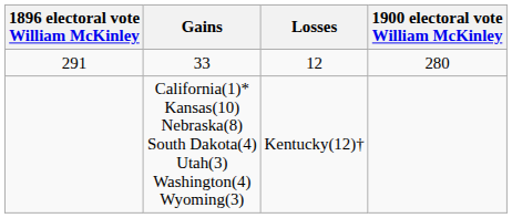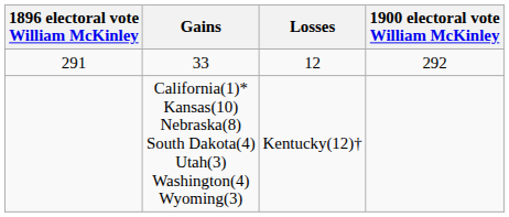 <table class="wikitable" style="text-align:center">
 <tr>
 <th>1896 electoral vote<br><a href='#'>William McKinley</a></th>
 <th>Gains</th>
 <th>Losses</th>
 <th>1900 electoral vote<br><a href='#'>William McKinley</a></th>
 </tr>
 <tr>
 <td>291</td>
 <td> 33</td>
 <td> 12</td>
-<td>280</td>
+<td>292</td>
 </tr>
 <tr>
 <td></td>
 <td>California(1)*<br>Kansas(10)<br>Nebraska(8)<br>South Dakota(4)<br>Utah(3)<br>Washington(4)<br>Wyoming(3)</td>
 <td>Kentucky(12)†</td>
 <td></td>
 </tr>
 </table>
